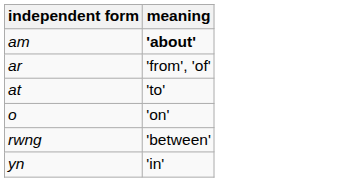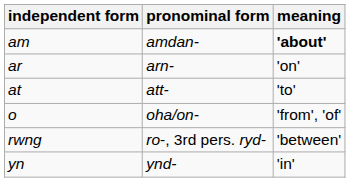 <table class="wikitable">
 <tr>
 <th>independent form</th>
+<th>pronominal form</th>
 <th>meaning</th>
 </tr>
 <tr>
 <td><em>am</em></td>
+<td><em>amdan-</em></td>
 <td><strong>'about'</strong></td>
 </tr>
 <tr>
 <td><em>ar</em></td>
-<td>'from', 'of'</td>
+<td><em>arn-</em></td>
+<td>'on'</td>
 </tr>
 <tr>
 <td><em>at</em></td>
+<td><em>att-</em></td>
 <td>'to'</td>
 </tr>
 <tr>
 <td><em>o</em></td>
-<td>'on'</td>
+<td><em>oha/on-</em></td>
+<td>'from', 'of'</td>
 </tr>
 <tr>
 <td><em>rwng</em> </td>
+<td><em>ro</em>-, 3rd pers. <em>ryd</em>-</td>
 <td>'between'</td>
 </tr>
 <tr>
 <td><em>yn</em></td>
+<td><em>ynd-</em> </td>
 <td>'in'</td>
 </tr>
 </table>
